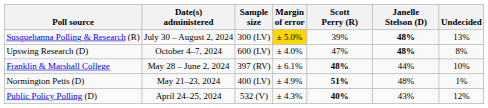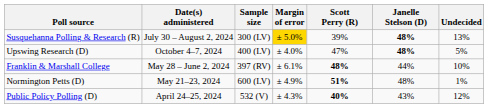 <table class="wikitable" style="font-size:90%;text-align:center;">
 <tr valign=bottom>
 <th>Poll source</th>
 <th>Date(s)<br>administered</th>
 <th>Sample<br>size</th>
 <th>Margin<br>of error</th>
 <th style="width:100px;">Scott<br>Perry (R)</th>
 <th style="width:100px;">Janelle<br>Stelson (D)</th>
 <th>Undecided</th>
 </tr>
 <tr>
 <td style="text-align:left;"><a href='#'>Susquehanna Polling & Research</a> (R)</td>
 <td>July 30 – August 2, 2024</td>
 <td>300 (LV)</td>
 <td style="background: gold;">± 5.0%</td>
 <td>39%</td>
 <td><strong>48%</strong></td>
 <td>13%</td>
 </tr>
 <tr>
 <td style="text-align:left;">Upswing Research (D)</td>
 <td>October 4–7, 2024</td>
-<td>600 (LV)</td>
+<td>400 (LV)</td>
 <td>± 4.0%</td>
 <td>47%</td>
 <td><strong>48%</strong></td>
-<td>8%</td>
+<td>5%</td>
 </tr>
 <tr>
 <td style="text-align:left;"><a href='#'>Franklin & Marshall College</a></td>
 <td>May 28 – June 2, 2024</td>
 <td>397 (RV)</td>
 <td>± 6.1%</td>
 <td><strong>48%</strong></td>
 <td>44%</td>
 <td>10%</td>
 </tr>
 <tr>
 <td style="text-align:left;">Normington Petts (D)</td>
 <td>May 21–23, 2024</td>
-<td>400 (LV)</td>
+<td>600 (LV)</td>
 <td>± 4.9%</td>
 <td><strong>51%</strong></td>
 <td>48%</td>
 <td>1%</td>
 </tr>
 <tr>
 <td style="text-align:left;"><a href='#'>Public Policy Polling</a> (D)</td>
 <td>April 24–25, 2024</td>
 <td>532 (V)</td>
 <td>± 4.3%</td>
 <td><strong>40%</strong></td>
 <td>43%</td>
 <td>12%</td>
 </tr>
 </table>
